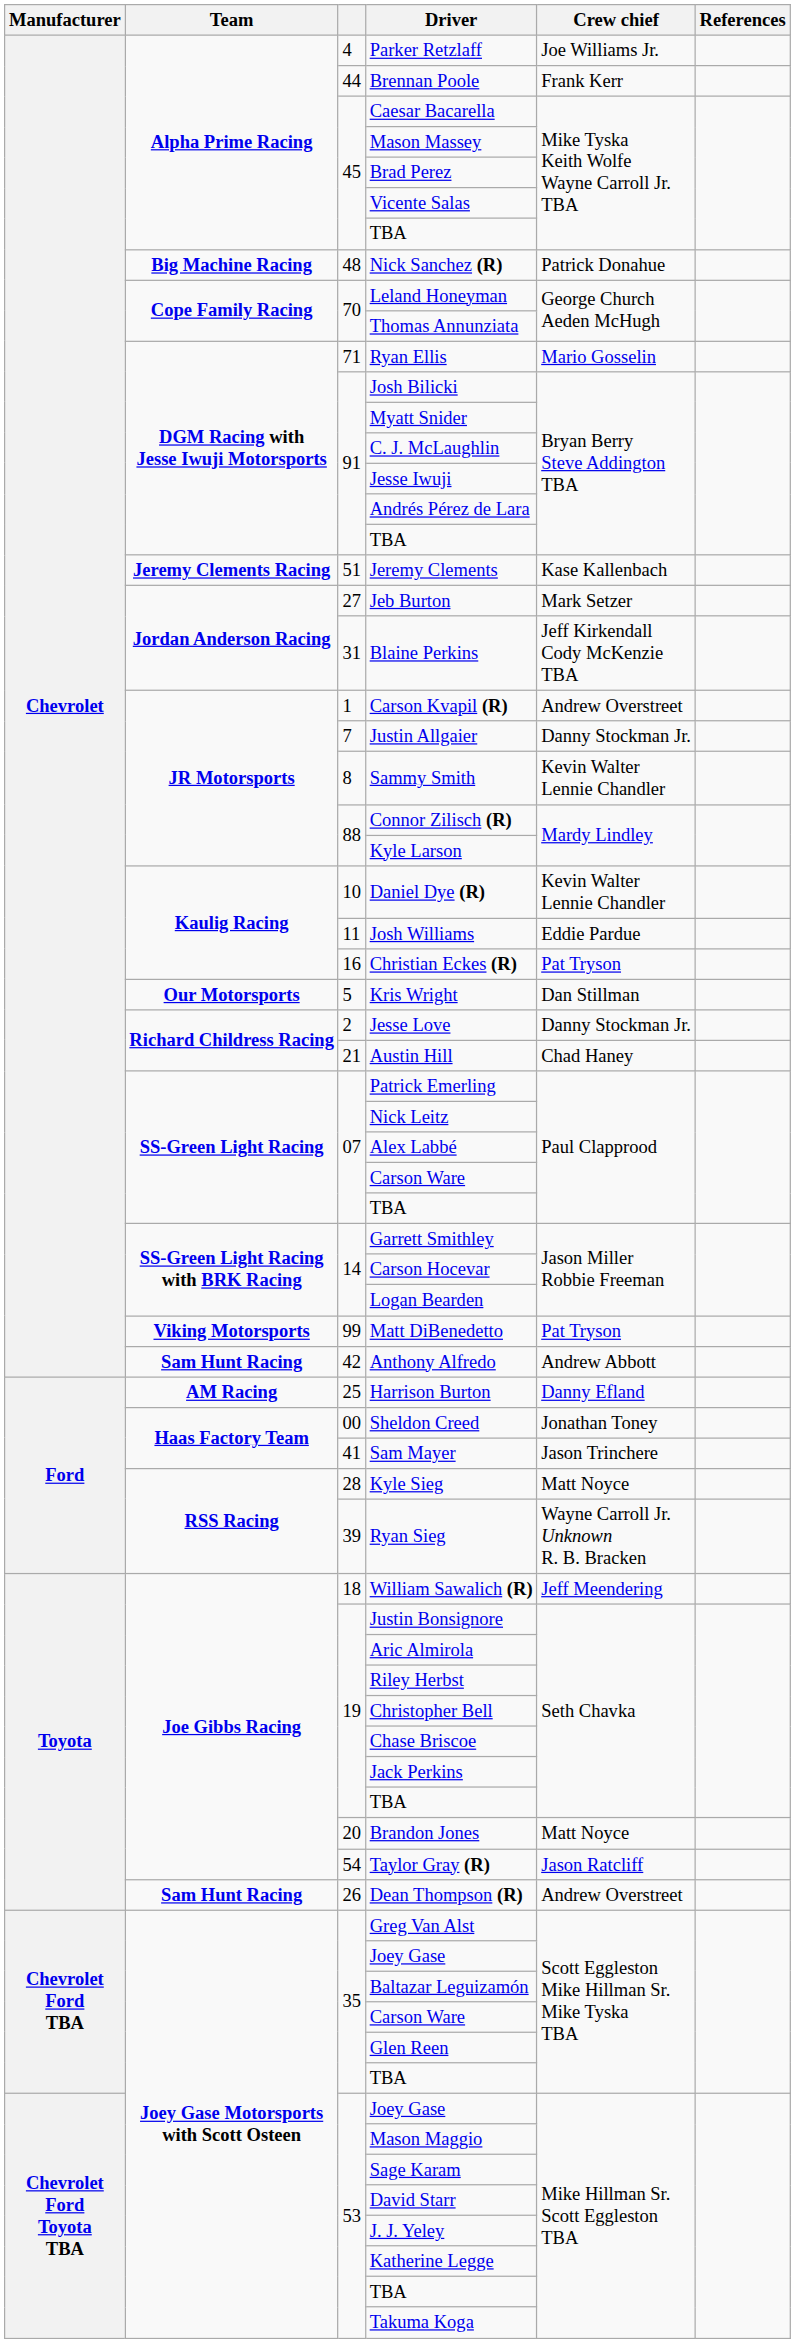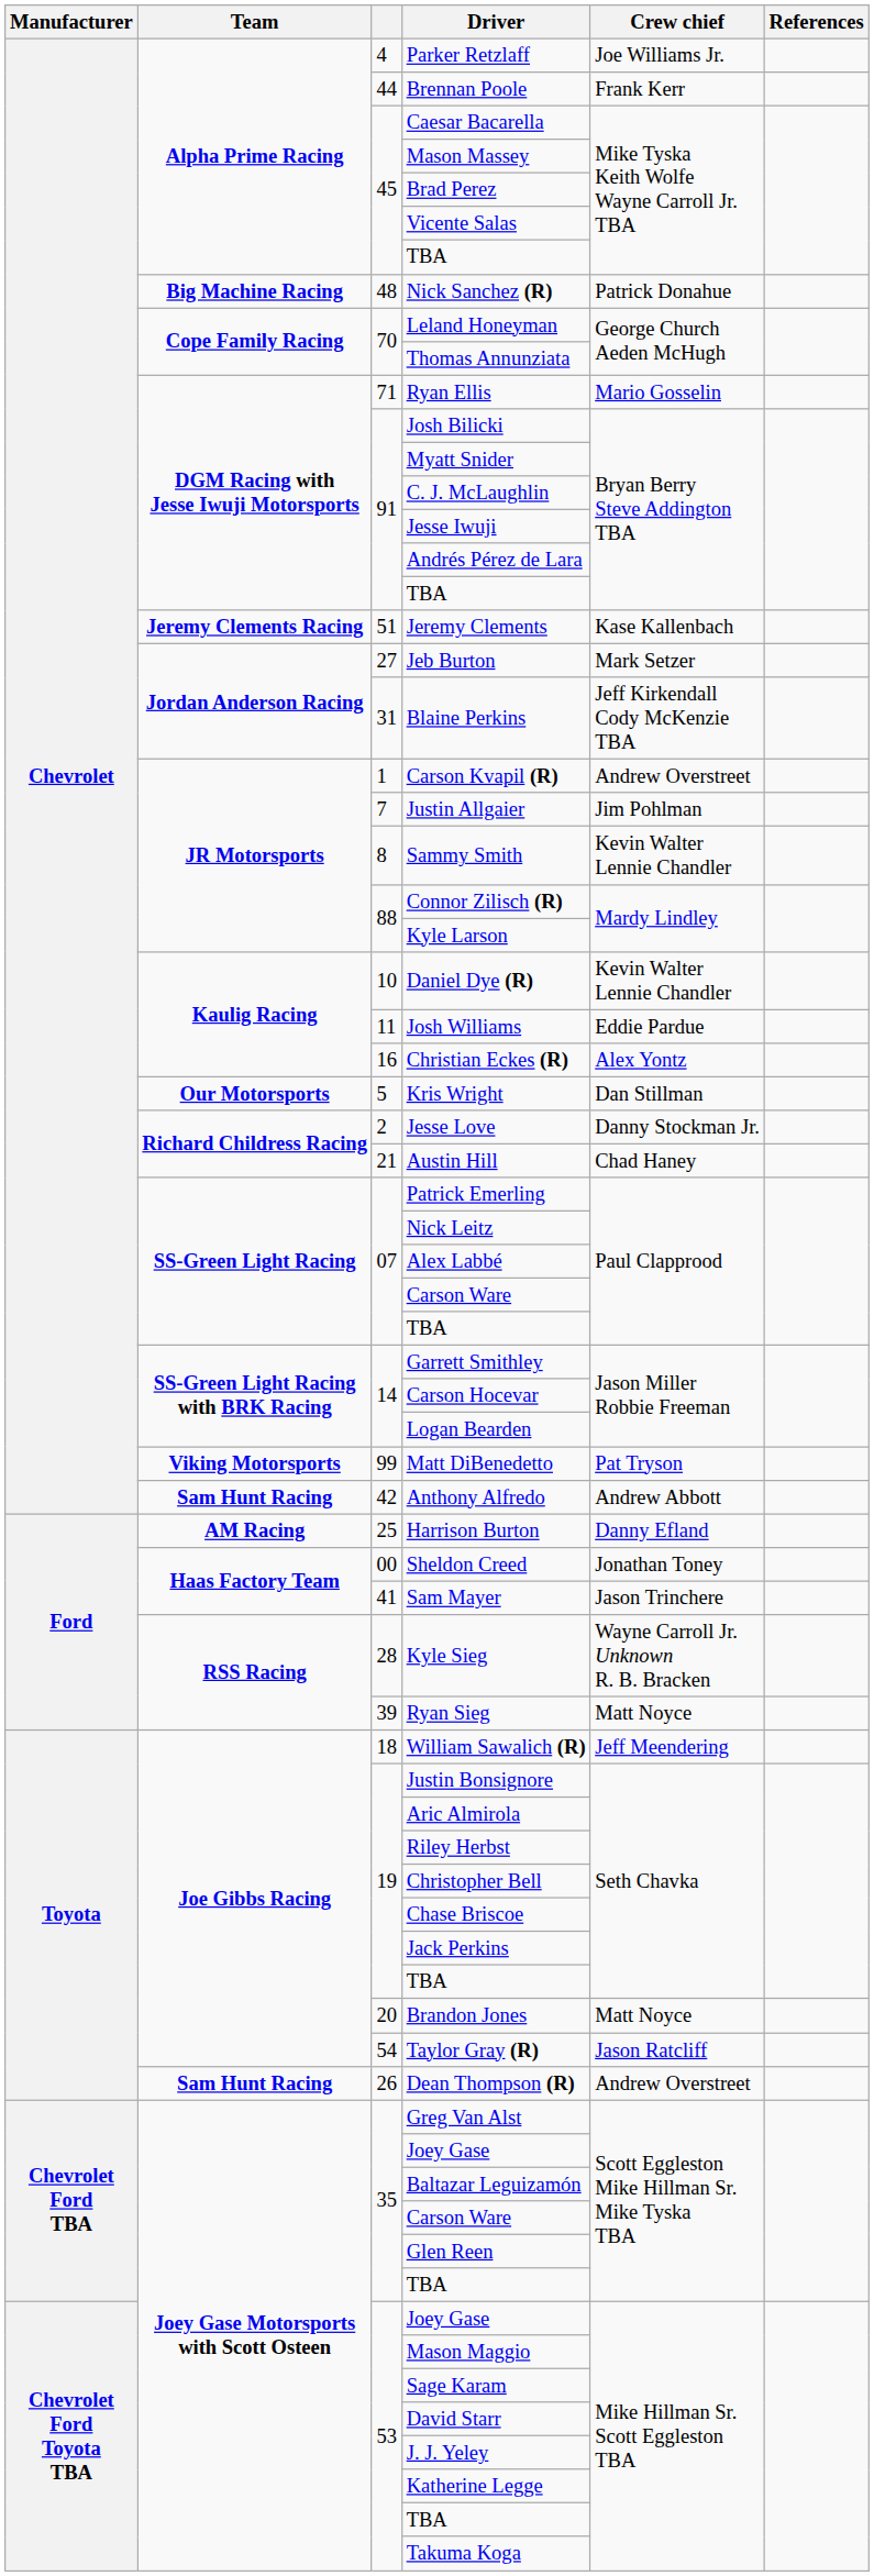 <table class="wikitable" style="font-size: 95%;">
 <tr>
 <th>Manufacturer</th>
 <th>Team</th>
 <th></th>
 <th>Driver</th>
 <th>Crew chief</th>
 <th>References</th>
 </tr>
 <tr>
 <th rowspan="41"><a href='#'>Chevrolet</a></th>
 <td rowspan=7 style="text-align:center;"><strong><a href='#'>Alpha Prime Racing</a></strong></td>
 <td>4</td>
 <td><a href='#'>Parker Retzlaff</a></td>
 <td>Joe Williams Jr.</td>
 <td></td>
 </tr>
 <tr>
 <td>44</td>
 <td><a href='#'>Brennan Poole</a></td>
 <td>Frank Kerr</td>
 <td></td>
 </tr>
 <tr>
 <td rowspan=5>45</td>
 <td><a href='#'>Caesar Bacarella</a> <small></small></td>
 <td rowspan=5>Mike Tyska <small></small> <br> Keith Wolfe <small></small> <br> Wayne Carroll Jr. <small></small> <br> TBA <small></small></td>
 <td rowspan=5></td>
 </tr>
 <tr>
 <td><a href='#'>Mason Massey</a> <small></small></td>
 </tr>
 <tr>
 <td><a href='#'>Brad Perez</a> <small></small></td>
 </tr>
 <tr>
 <td><a href='#'>Vicente Salas</a> <small></small></td>
 </tr>
 <tr>
 <td>TBA <small></small></td>
 </tr>
 <tr>
 <td style="text-align:center;"><strong><a href='#'>Big Machine Racing</a></strong></td>
 <td>48</td>
 <td><a href='#'>Nick Sanchez</a> <strong>(R)</strong></td>
 <td>Patrick Donahue</td>
 <td></td>
 </tr>
 <tr>
 <td rowspan="2" style="text-align:center;"><strong><a href='#'>Cope Family Racing</a></strong></td>
 <td rowspan="2">70</td>
 <td><a href='#'>Leland Honeyman</a> <small></small></td>
 <td rowspan=2>George Church <small></small> <br> Aeden McHugh <small></small></td>
 <td rowspan="2"></td>
 </tr>
 <tr>
 <td><a href='#'>Thomas Annunziata</a> <small></small></td>
 </tr>
 <tr>
 <td rowspan="7" style="text-align:center;"><strong><a href='#'>DGM Racing</a> with <br> <a href='#'>Jesse Iwuji Motorsports</a></strong></td>
 <td>71</td>
 <td><a href='#'>Ryan Ellis</a></td>
 <td><a href='#'>Mario Gosselin</a></td>
 <td></td>
 </tr>
 <tr>
 <td rowspan="6">91</td>
 <td><a href='#'>Josh Bilicki</a> <small></small></td>
 <td rowspan="6">Bryan Berry <small></small> <br> <a href='#'>Steve Addington</a> <small></small> <br> TBA <small></small></td>
 <td rowspan="6"></td>
 </tr>
 <tr>
 <td><a href='#'>Myatt Snider</a> <small></small></td>
 </tr>
 <tr>
 <td><a href='#'>C. J. McLaughlin</a> <small></small></td>
 </tr>
 <tr>
 <td><a href='#'>Jesse Iwuji</a> <small></small></td>
 </tr>
 <tr>
 <td><a href='#'>Andrés Pérez de Lara</a> <small></small></td>
 </tr>
 <tr>
 <td>TBA <small></small></td>
 </tr>
 <tr>
 <td style="text-align:center;"><strong><a href='#'>Jeremy Clements Racing</a></strong></td>
 <td>51</td>
 <td><a href='#'>Jeremy Clements</a></td>
 <td>Kase Kallenbach</td>
 <td></td>
 </tr>
 <tr>
 <td rowspan="2" style="text-align:center;"><strong><a href='#'>Jordan Anderson Racing</a></strong></td>
 <td>27</td>
 <td><a href='#'>Jeb Burton</a></td>
 <td>Mark Setzer</td>
 <td></td>
 </tr>
 <tr>
 <td>31</td>
 <td><a href='#'>Blaine Perkins</a></td>
 <td>Jeff Kirkendall <small></small> <br> Cody McKenzie <small></small> <br> TBA <small></small></td>
 <td></td>
 </tr>
 <tr>
 <td rowspan="5" style="text-align:center;"><strong><a href='#'>JR Motorsports</a></strong></td>
 <td>1</td>
 <td><a href='#'>Carson Kvapil</a> <strong>(R)</strong></td>
 <td>Andrew Overstreet</td>
 <td></td>
 </tr>
 <tr>
 <td>7</td>
 <td><a href='#'>Justin Allgaier</a></td>
-<td>Danny Stockman Jr.</td>
+<td>Jim Pohlman</td>
 <td></td>
 </tr>
 <tr>
 <td>8</td>
 <td><a href='#'>Sammy Smith</a></td>
 <td>Kevin Walter <small></small> <br> Lennie Chandler <small></small></td>
 <td></td>
 </tr>
 <tr>
 <td rowspan=2>88</td>
 <td><a href='#'>Connor Zilisch</a> <strong>(R)</strong> <small></small></td>
 <td rowspan=2><a href='#'>Mardy Lindley</a></td>
 <td rowspan="2"></td>
 </tr>
 <tr>
 <td><a href='#'>Kyle Larson</a> <small></small></td>
 </tr>
 <tr>
 <td rowspan=3 style="text-align:center;"><strong><a href='#'>Kaulig Racing</a></strong></td>
 <td>10</td>
 <td><a href='#'>Daniel Dye</a> <strong>(R)</strong></td>
 <td>Kevin Walter <small></small> <br> Lennie Chandler <small></small></td>
 <td></td>
 </tr>
 <tr>
 <td>11</td>
 <td><a href='#'>Josh Williams</a></td>
 <td>Eddie Pardue</td>
 <td></td>
 </tr>
 <tr>
 <td>16</td>
 <td><a href='#'>Christian Eckes</a> <strong>(R)</strong></td>
-<td><a href='#'>Pat Tryson</a></td>
+<td><a href='#'>Alex Yontz</a></td>
 <td></td>
 </tr>
 <tr>
 <td style="text-align:center;"><strong><a href='#'>Our Motorsports</a></strong></td>
 <td>5</td>
 <td><a href='#'>Kris Wright</a></td>
 <td>Dan Stillman</td>
 <td></td>
 </tr>
 <tr>
 <td rowspan="2" style="text-align:center;" nowrap><strong><a href='#'>Richard Childress Racing</a></strong></td>
 <td>2</td>
 <td><a href='#'>Jesse Love</a></td>
 <td>Danny Stockman Jr.</td>
 <td></td>
 </tr>
 <tr>
 <td>21</td>
 <td><a href='#'>Austin Hill</a></td>
 <td>Chad Haney</td>
 <td></td>
 </tr>
 <tr>
 <td rowspan="5" style="text-align:center;"><strong><a href='#'>SS-Green Light Racing</a></strong></td>
 <td rowspan="5">07</td>
 <td><a href='#'>Patrick Emerling</a> <small></small></td>
 <td rowspan="5">Paul Clapprood</td>
 <td rowspan="5"></td>
 </tr>
 <tr>
 <td><a href='#'>Nick Leitz</a> <small></small></td>
 </tr>
 <tr>
 <td><a href='#'>Alex Labbé</a> <small></small></td>
 </tr>
 <tr>
 <td><a href='#'>Carson Ware</a> <small></small></td>
 </tr>
 <tr>
 <td>TBA <small></small></td>
 </tr>
 <tr>
 <td rowspan="3" style="text-align:center;"><strong><a href='#'>SS-Green Light Racing</a> <br> with <a href='#'>BRK Racing</a></strong></td>
 <td rowspan="3">14</td>
 <td><a href='#'>Garrett Smithley</a> <small></small></td>
 <td rowspan="3">Jason Miller <small></small> <br> Robbie Freeman <small></small></td>
 <td rowspan="3"></td>
 </tr>
 <tr>
 <td><a href='#'>Carson Hocevar</a> <small></small></td>
 </tr>
 <tr>
 <td><a href='#'>Logan Bearden</a> <small></small></td>
 </tr>
 <tr>
 <td style="text-align:center;"><strong><a href='#'>Viking Motorsports</a></strong></td>
 <td>99</td>
 <td><a href='#'>Matt DiBenedetto</a></td>
 <td><a href='#'>Pat Tryson</a></td>
 <td></td>
 </tr>
 <tr>
 <td style="text-align:center;"><strong><a href='#'>Sam Hunt Racing</a></strong></td>
 <td>42</td>
 <td><a href='#'>Anthony Alfredo</a></td>
 <td>Andrew Abbott</td>
 <td></td>
 </tr>
 <tr>
 <th rowspan="5"><a href='#'>Ford</a></th>
 <td style="text-align:center;"><strong><a href='#'>AM Racing</a></strong></td>
 <td>25</td>
 <td><a href='#'>Harrison Burton</a></td>
 <td><a href='#'>Danny Efland</a></td>
 <td></td>
 </tr>
 <tr>
 <td rowspan="2" style="text-align:center;"><strong><a href='#'>Haas Factory Team</a></strong></td>
 <td>00</td>
 <td><a href='#'>Sheldon Creed</a></td>
 <td>Jonathan Toney</td>
 <td></td>
 </tr>
 <tr>
 <td>41</td>
 <td><a href='#'>Sam Mayer</a></td>
 <td>Jason Trinchere</td>
 <td></td>
 </tr>
 <tr>
 <td rowspan="2" style="text-align:center;"><strong><a href='#'>RSS Racing</a></strong></td>
 <td>28</td>
 <td><a href='#'>Kyle Sieg</a></td>
-<td>Matt Noyce</td>
+<td>Wayne Carroll Jr. <small></small> <br> <em>Unknown</em> <small></small> <br> R. B. Bracken <small></small></td>
 <td></td>
 </tr>
 <tr>
 <td>39</td>
 <td><a href='#'>Ryan Sieg</a></td>
-<td>Wayne Carroll Jr. <small></small> <br> <em>Unknown</em> <small></small> <br> R. B. Bracken <small></small></td>
+<td>Matt Noyce</td>
 <td></td>
 </tr>
 <tr>
 <th rowspan="11"><a href='#'>Toyota</a></th>
 <td rowspan="10" style="text-align:center;"><strong><a href='#'>Joe Gibbs Racing</a></strong></td>
 <td>18</td>
 <td><a href='#'>William Sawalich</a> <strong>(R)</strong></td>
 <td><a href='#'>Jeff Meendering</a></td>
 <td></td>
 </tr>
 <tr>
 <td rowspan="7">19</td>
 <td><a href='#'>Justin Bonsignore</a> <small></small></td>
 <td rowspan="7">Seth Chavka</td>
 <td rowspan="7"></td>
 </tr>
 <tr>
 <td><a href='#'>Aric Almirola</a> <small></small></td>
 </tr>
 <tr>
 <td><a href='#'>Riley Herbst</a> <small></small></td>
 </tr>
 <tr>
 <td><a href='#'>Christopher Bell</a> <small></small></td>
 </tr>
 <tr>
 <td><a href='#'>Chase Briscoe</a> <small></small></td>
 </tr>
 <tr>
 <td><a href='#'>Jack Perkins</a> <small></small></td>
 </tr>
 <tr>
 <td>TBA <small></small></td>
 </tr>
 <tr>
 <td>20</td>
 <td><a href='#'>Brandon Jones</a></td>
 <td>Matt Noyce</td>
 <td></td>
 </tr>
 <tr>
 <td>54</td>
 <td><a href='#'>Taylor Gray</a> <strong>(R)</strong></td>
 <td><a href='#'>Jason Ratcliff</a></td>
 <td></td>
 </tr>
 <tr>
 <td style="text-align:center;"><strong><a href='#'>Sam Hunt Racing</a></strong></td>
 <td>26</td>
 <td><a href='#'>Dean Thompson</a> <strong>(R)</strong></td>
 <td>Andrew Overstreet</td>
 <td></td>
 </tr>
 <tr>
 <th rowspan=6><a href='#'>Chevrolet</a> <small></small> <br> <a href='#'>Ford</a> <small></small> <br> TBA <small></small></th>
 <td rowspan=14 style="text-align:center;"><strong><a href='#'>Joey Gase Motorsports</a> <br> with Scott Osteen</strong></td>
 <td rowspan=6>35</td>
 <td><a href='#'>Greg Van Alst</a> <small></small></td>
 <td rowspan=6>Scott Eggleston <small></small> <br> Mike Hillman Sr. <small></small> <br> Mike Tyska <small></small> <br> TBA <small></small></td>
 <td rowspan="6"></td>
 </tr>
 <tr>
 <td><a href='#'>Joey Gase</a> <small></small></td>
 </tr>
 <tr>
 <td nowrap><a href='#'>Baltazar Leguizamón</a> <small></small></td>
 </tr>
 <tr>
 <td><a href='#'>Carson Ware</a> <small></small></td>
 </tr>
 <tr>
 <td><a href='#'>Glen Reen</a> <small></small></td>
 </tr>
 <tr>
 <td>TBA <small></small></td>
 </tr>
 <tr>
 <th rowspan=8><a href='#'>Chevrolet</a> <small></small> <br> <a href='#'>Ford</a>  <small></small> <br> <a href='#'>Toyota</a> <small></small> <br> TBA <small></small></th>
 <td rowspan=8>53</td>
 <td><a href='#'>Joey Gase</a> <small></small></td>
 <td rowspan=8>Mike Hillman Sr. <small></small> <br> Scott Eggleston <small></small> <br> TBA <small></small></td>
 <td rowspan="8"></td>
 </tr>
 <tr>
 <td><a href='#'>Mason Maggio</a> <small></small></td>
 </tr>
 <tr>
 <td><a href='#'>Sage Karam</a> <small></small></td>
 </tr>
 <tr>
 <td><a href='#'>David Starr</a> <small></small></td>
 </tr>
 <tr>
 <td><a href='#'>J. J. Yeley</a> <small></small></td>
 </tr>
 <tr>
 <td><a href='#'>Katherine Legge</a> <small></small></td>
 </tr>
 <tr>
 <td>TBA <small></small></td>
 </tr>
 <tr>
 <td><a href='#'>Takuma Koga</a> <small></small></td>
 </tr>
 </table>
